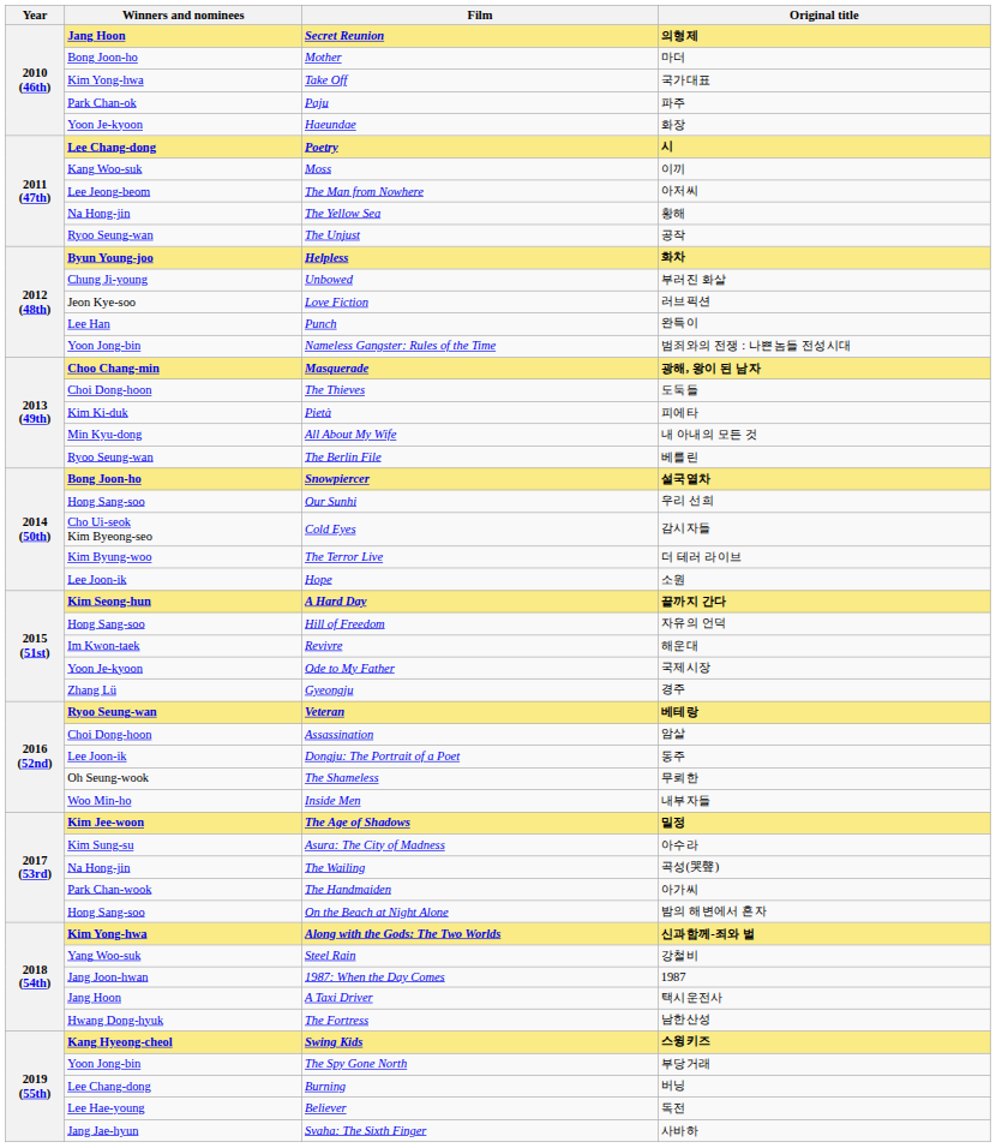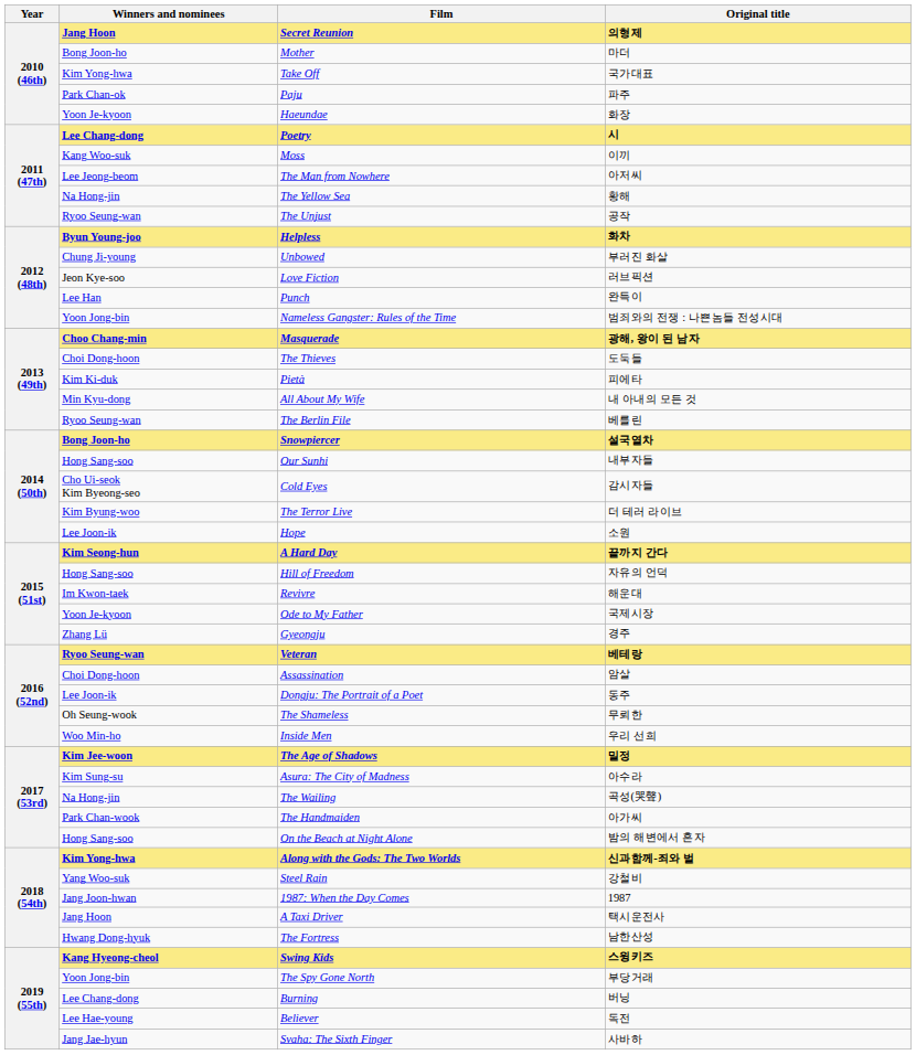 <table class="wikitable" style="width:100%;" cellpadding="6">
 <tr>
 <th style="width:5%;">Year</th>
 <th style="width:20%;">Winners and nominees</th>
 <th style="width:30%;">Film</th>
 <th style="width:28%;">Original title</th>
 </tr>
 <tr>
 <th rowspan="5">2010<br>(<a href='#'>46th</a>)</th>
 <td style="background:#FAEB86;"><strong><a href='#'>Jang Hoon</a> </strong></td>
 <td style="background:#FAEB86;"><strong><em><a href='#'>Secret Reunion</a></em></strong></td>
 <td style="background:#FAEB86;"><strong>의형제</strong></td>
 </tr>
 <tr>
 <td><a href='#'>Bong Joon-ho</a></td>
 <td><a href='#'><em>Mother</em></a></td>
 <td>마더</td>
 </tr>
 <tr>
 <td><a href='#'>Kim Yong-hwa</a></td>
 <td><a href='#'><em>Take Off</em></a></td>
 <td>국가대표</td>
 </tr>
 <tr>
 <td><a href='#'>Park Chan-ok</a></td>
 <td><a href='#'><em>Paju</em></a></td>
 <td>파주</td>
 </tr>
 <tr>
 <td><a href='#'>Yoon Je-kyoon</a></td>
 <td><a href='#'><em>Haeundae</em></a></td>
 <td>화장</td>
 </tr>
 <tr>
 <th rowspan="5">2011<br>(<a href='#'>47th</a>)</th>
 <td style="background:#FAEB86;"><strong><a href='#'>Lee Chang-dong</a> </strong></td>
 <td style="background:#FAEB86;"><strong><a href='#'><em>Poetry</em></a></strong></td>
 <td style="background:#FAEB86;"><strong>시</strong></td>
 </tr>
 <tr>
 <td><a href='#'>Kang Woo-suk</a></td>
 <td><a href='#'><em>Moss</em></a></td>
 <td>이끼</td>
 </tr>
 <tr>
 <td><a href='#'>Lee Jeong-beom</a></td>
 <td><a href='#'><em>The Man from Nowhere</em></a></td>
 <td>아저씨</td>
 </tr>
 <tr>
 <td><a href='#'>Na Hong-jin</a></td>
 <td><a href='#'><em>The Yellow Sea</em></a></td>
 <td>황해</td>
 </tr>
 <tr>
 <td><a href='#'>Ryoo Seung-wan</a></td>
 <td><em><a href='#'>The Unjust</a></em></td>
 <td>공작</td>
 </tr>
 <tr>
 <th rowspan="5">2012<br>(<a href='#'>48th</a>)</th>
 <td style="background:#FAEB86;"><strong><a href='#'>Byun Young-joo</a> </strong></td>
 <td style="background:#FAEB86;"><strong><a href='#'><em>Helpless</em></a></strong></td>
 <td style="background:#FAEB86;"><strong>화차</strong></td>
 </tr>
 <tr>
 <td><a href='#'>Chung Ji-young</a></td>
 <td><em><a href='#'>Unbowed</a></em></td>
 <td>부러진 화살</td>
 </tr>
 <tr>
 <td>Jeon Kye-soo</td>
 <td><em><a href='#'>Love Fiction</a></em></td>
 <td>러브픽션</td>
 </tr>
 <tr>
 <td><a href='#'>Lee Han</a></td>
 <td><a href='#'><em>Punch</em></a></td>
 <td>완득이</td>
 </tr>
 <tr>
 <td><a href='#'>Yoon Jong-bin</a></td>
 <td><em><a href='#'>Nameless Gangster: Rules of the Time</a></em></td>
 <td>범죄와의 전쟁 : 나쁜놈들 전성시대</td>
 </tr>
 <tr>
 <th rowspan="5">2013<br>(<a href='#'>49th</a>)</th>
 <td style="background:#FAEB86;"><strong><a href='#'>Choo Chang-min</a> </strong></td>
 <td style="background:#FAEB86;"><strong><a href='#'><em>Masquerade</em></a></strong></td>
 <td style="background:#FAEB86;"><strong>광해, 왕이 된 남자</strong></td>
 </tr>
 <tr>
 <td><a href='#'>Choi Dong-hoon</a></td>
 <td><em><a href='#'>The Thieves</a></em></td>
 <td>도둑들</td>
 </tr>
 <tr>
 <td><a href='#'>Kim Ki-duk</a></td>
 <td><a href='#'><em>Pietà</em></a></td>
 <td>피에타</td>
 </tr>
 <tr>
 <td><a href='#'>Min Kyu-dong</a></td>
 <td><em><a href='#'>All About My Wife</a></em></td>
 <td>내 아내의 모든 것</td>
 </tr>
 <tr>
 <td><a href='#'>Ryoo Seung-wan</a></td>
 <td><em><a href='#'>The Berlin File</a></em></td>
 <td>베를린</td>
 </tr>
 <tr>
 <th rowspan="5">2014<br>(<a href='#'>50th</a>)</th>
 <td style="background:#FAEB86;"><strong><a href='#'>Bong Joon-ho</a> </strong></td>
 <td style="background:#FAEB86;"><strong><em><a href='#'>Snowpiercer</a></em></strong></td>
 <td style="background:#FAEB86;"><strong>설국열차</strong></td>
 </tr>
 <tr>
 <td><a href='#'>Hong Sang-soo</a></td>
 <td><em><a href='#'>Our Sunhi</a></em></td>
-<td>우리 선희</td>
+<td>내부자들</td>
 </tr>
 <tr>
 <td><a href='#'>Cho Ui-seok</a><br>Kim Byeong-seo</td>
 <td><em><a href='#'>Cold Eyes</a></em></td>
 <td>감시자들</td>
 </tr>
 <tr>
 <td><a href='#'>Kim Byung-woo</a></td>
 <td><em><a href='#'>The Terror Live</a></em></td>
 <td>더 테러 라이브</td>
 </tr>
 <tr>
 <td><a href='#'>Lee Joon-ik</a></td>
 <td><a href='#'><em>Hope</em></a></td>
 <td>소원</td>
 </tr>
 <tr>
 <th rowspan="5">2015<br>(<a href='#'>51st</a>)</th>
 <td style="background:#FAEB86;"><strong><a href='#'>Kim Seong-hun</a> </strong></td>
 <td style="background:#FAEB86;"><strong><em><a href='#'>A Hard Day</a></em></strong></td>
 <td style="background:#FAEB86;"><strong>끝까지 간다</strong></td>
 </tr>
 <tr>
 <td><a href='#'>Hong Sang-soo</a></td>
 <td><em><a href='#'>Hill of Freedom</a></em></td>
 <td>자유의 언덕</td>
 </tr>
 <tr>
 <td><a href='#'>Im Kwon-taek</a></td>
 <td><em><a href='#'>Revivre</a></em></td>
 <td>해운대</td>
 </tr>
 <tr>
 <td><a href='#'>Yoon Je-kyoon</a></td>
 <td><em><a href='#'>Ode to My Father</a></em></td>
 <td>국제시장</td>
 </tr>
 <tr>
 <td><a href='#'>Zhang Lü</a></td>
 <td><a href='#'><em>Gyeongju</em></a></td>
 <td>경주</td>
 </tr>
 <tr>
 <th rowspan="5">2016<br>(<a href='#'>52nd</a>)</th>
 <td style="background:#FAEB86;"><strong><a href='#'>Ryoo Seung-wan</a> </strong></td>
 <td style="background:#FAEB86;"><strong><a href='#'><em>Veteran</em></a></strong></td>
 <td style="background:#FAEB86;"><strong>베테랑</strong></td>
 </tr>
 <tr>
 <td><a href='#'>Choi Dong-hoon</a></td>
 <td><a href='#'><em>Assassination</em></a></td>
 <td>암살</td>
 </tr>
 <tr>
 <td><a href='#'>Lee Joon-ik</a></td>
 <td><em><a href='#'>Dongju: The Portrait of a Poet</a></em></td>
 <td>동주</td>
 </tr>
 <tr>
 <td>Oh Seung-wook</td>
 <td><em><a href='#'>The Shameless</a></em></td>
 <td>무뢰한</td>
 </tr>
 <tr>
 <td><a href='#'>Woo Min-ho</a></td>
 <td><a href='#'><em>Inside Men</em></a></td>
-<td>내부자들</td>
+<td>우리 선희</td>
 </tr>
 <tr>
 <th rowspan="5">2017<br>(<a href='#'>53rd</a>)</th>
 <td style="background:#FAEB86;"><strong><a href='#'>Kim Jee-woon</a> </strong></td>
 <td style="background:#FAEB86;"><strong><em><a href='#'>The Age of Shadows</a></em></strong></td>
 <td style="background:#FAEB86;"><strong>밀정</strong></td>
 </tr>
 <tr>
 <td><a href='#'>Kim Sung-su</a></td>
 <td><em><a href='#'>Asura: The City of Madness</a></em></td>
 <td>아수라</td>
 </tr>
 <tr>
 <td><a href='#'>Na Hong-jin</a></td>
 <td><a href='#'><em>The Wailing</em></a></td>
 <td>곡성(哭聲)</td>
 </tr>
 <tr>
 <td><a href='#'>Park Chan-wook</a></td>
 <td><em><a href='#'>The Handmaiden</a></em></td>
 <td>아가씨</td>
 </tr>
 <tr>
 <td><a href='#'>Hong Sang-soo</a></td>
 <td><em><a href='#'>On the Beach at Night Alone</a></em></td>
 <td>밤의 해변에서 혼자</td>
 </tr>
 <tr>
 <th rowspan="5">2018<br>(<a href='#'>54th</a>)</th>
 <td style="background:#FAEB86;"><strong><a href='#'>Kim Yong-hwa</a> </strong></td>
 <td style="background:#FAEB86;"><strong><em><a href='#'>Along with the Gods: The Two Worlds</a></em></strong></td>
 <td style="background:#FAEB86;"><strong>신과함께-죄와 벌</strong></td>
 </tr>
 <tr>
 <td><a href='#'>Yang Woo-suk</a></td>
 <td><em><a href='#'>Steel Rain</a></em></td>
 <td>강철비</td>
 </tr>
 <tr>
 <td><a href='#'>Jang Joon-hwan</a></td>
 <td><em><a href='#'>1987: When the Day Comes</a></em></td>
 <td>1987</td>
 </tr>
 <tr>
 <td><a href='#'>Jang Hoon</a></td>
 <td><em><a href='#'>A Taxi Driver</a></em></td>
 <td>택시운전사</td>
 </tr>
 <tr>
 <td><a href='#'>Hwang Dong-hyuk</a></td>
 <td><a href='#'><em>The Fortress</em></a></td>
 <td>남한산성</td>
 </tr>
 <tr>
 <th rowspan="5">2019<br>(<a href='#'>55th</a>)</th>
 <td style="background:#FAEB86;"><strong><a href='#'>Kang Hyeong-cheol</a> </strong></td>
 <td style="background:#FAEB86;"><strong><a href='#'><em>Swing Kids</em></a></strong></td>
 <td style="background:#FAEB86;"><strong>스윙키즈</strong></td>
 </tr>
 <tr>
 <td><a href='#'>Yoon Jong-bin</a></td>
 <td><em><a href='#'>The Spy Gone North</a></em></td>
 <td>부당거래</td>
 </tr>
 <tr>
 <td><a href='#'>Lee Chang-dong</a></td>
 <td><a href='#'><em>Burning</em></a></td>
 <td>버닝</td>
 </tr>
 <tr>
 <td><a href='#'>Lee Hae-young</a></td>
 <td><a href='#'><em>Believer</em></a></td>
 <td>독전</td>
 </tr>
 <tr>
 <td><a href='#'>Jang Jae-hyun</a></td>
 <td><em><a href='#'>Svaha: The Sixth Finger</a></em></td>
 <td>사바하</td>
 </tr>
 </table>
